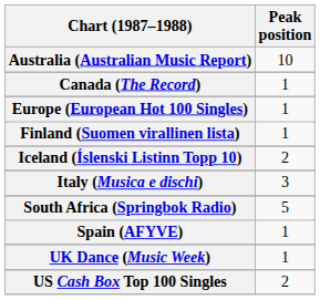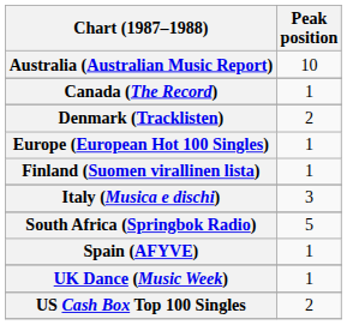 <table class="wikitable sortable plainrowheaders" style="text-align:center">
 <tr>
 <th scope="col">Chart (1987–1988)</th>
 <th scope="col">Peak<br>position</th>
 </tr>
 <tr>
 <th scope="row">Australia (<a href='#'>Australian Music Report</a>)</th>
 <td>10</td>
 </tr>
 <tr>
 </tr>
 <tr>
 </tr>
 <tr>
 <th scope="row">Canada (<em><a href='#'>The Record</a></em>)</th>
 <td>1</td>
 </tr>
 <tr>
 </tr>
 <tr>
+<th scope="row">Denmark (<a href='#'>Tracklisten</a>)</th>
+<td>2</td>
+</tr>
+<tr>
 <th scope="row">Europe (<a href='#'>European Hot 100 Singles</a>)</th>
 <td>1</td>
 </tr>
 <tr>
 <th scope="row">Finland (<a href='#'>Suomen virallinen lista</a>)</th>
 <td>1</td>
 </tr>
 <tr>
-</tr>
-<tr>
-<th scope="row">Iceland (<a href='#'>Íslenski Listinn Topp 10</a>)</th>
-<td>2</td>
 </tr>
 <tr>
 </tr>
 <tr>
 <th scope="row">Italy (<em><a href='#'>Musica e dischi</a></em>)</th>
 <td>3</td>
 </tr>
 <tr>
 </tr>
 <tr>
 </tr>
 <tr>
 </tr>
 <tr>
 </tr>
 <tr>
 <th scope="row">South Africa (<a href='#'>Springbok Radio</a>)</th>
 <td>5</td>
 </tr>
 <tr>
 <th scope="row">Spain (<a href='#'>AFYVE</a>)</th>
 <td>1</td>
 </tr>
 <tr>
 </tr>
 <tr>
 </tr>
 <tr>
 </tr>
 <tr>
 <th scope="row"><a href='#'>UK Dance</a> (<em><a href='#'>Music Week</a></em>)</th>
 <td align="center">1</td>
 </tr>
 <tr>
 </tr>
 <tr>
 </tr>
 <tr>
 </tr>
 <tr>
 <th scope="row">US <em><a href='#'>Cash Box</a></em> Top 100 Singles</th>
 <td>2</td>
 </tr>
 <tr>
 </tr>
 </table>
